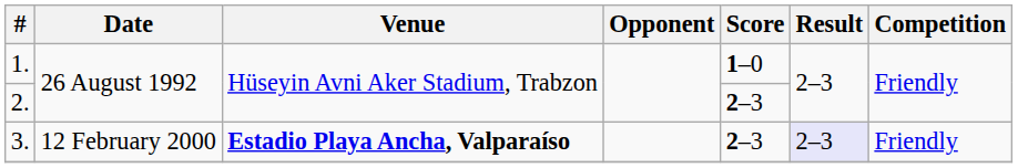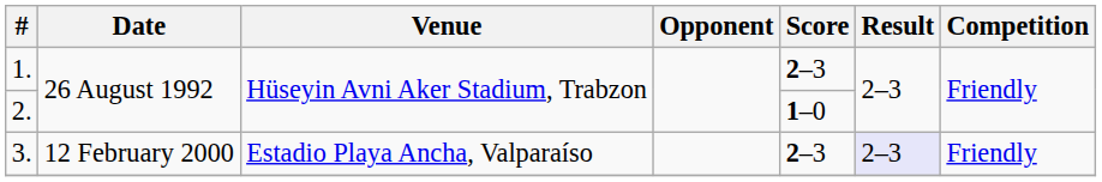 <table class="wikitable" align=center>
 <tr>
 <th>#</th>
 <th>Date</th>
 <th>Venue</th>
 <th>Opponent</th>
 <th>Score</th>
 <th>Result</th>
 <th>Competition</th>
 </tr>
 <tr>
 <td>1.</td>
 <td rowspan=2>26 August 1992</td>
 <td rowspan=2><a href='#'>Hüseyin Avni Aker Stadium</a>, Trabzon</td>
 <td rowspan=2></td>
-<td><strong>1</strong>–0</td>
+<td><strong>2</strong>–3</td>
 <td rowspan=2>2–3</td>
 <td rowspan=2><a href='#'>Friendly</a></td>
 </tr>
 <tr>
 <td>2.</td>
-<td><strong>2</strong>–3</td>
+<td><strong>1</strong>–0</td>
 </tr>
 <tr>
 <td>3.</td>
 <td>12 February 2000</td>
-<td><strong><a href='#'>Estadio Playa Ancha</a>, Valparaíso</strong></td>
+<td><a href='#'>Estadio Playa Ancha</a>, Valparaíso</td>
 <td></td>
 <td><strong>2</strong>–3</td>
 <td style="background: lavender;">2–3</td>
 <td><a href='#'>Friendly</a></td>
 </tr>
 <tr>
 </tr>
 </table>
